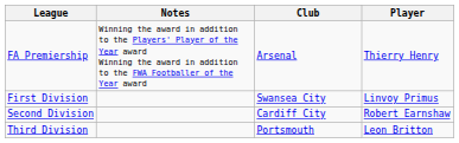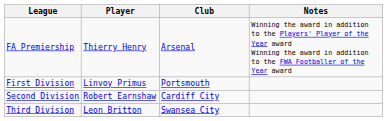 <table class="wikitable">
 <tr>
 <th>League</th>
+<th>Player</th>
+<th>Club</th>
 <th width="350px">Notes</th>
-<th>Club</th>
-<th>Player</th>
 </tr>
 <tr>
 <td width="150px"><a href='#'>FA Premiership</a></td>
+<td width="175px"> <a href='#'>Thierry Henry</a></td>
+<td width="200px"><a href='#'>Arsenal</a></td>
 <td><small>Winning the award in addition to the <a href='#'>Players' Player of the Year</a> award<br>Winning the award in addition to the <a href='#'>FWA Footballer of the Year</a> award</small></td>
-<td width="200px"><a href='#'>Arsenal</a></td>
-<td width="175px"> <a href='#'>Thierry Henry</a></td>
 </tr>
 <tr>
 <td><a href='#'>First Division</a></td>
+<td> <a href='#'>Linvoy Primus</a></td>
+<td><a href='#'>Portsmouth</a></td>
 <td></td>
-<td><a href='#'>Swansea City</a></td>
-<td> <a href='#'>Linvoy Primus</a></td>
 </tr>
 <tr>
 <td><a href='#'>Second Division</a></td>
+<td> <a href='#'>Robert Earnshaw</a></td>
+<td><a href='#'>Cardiff City</a></td>
 <td></td>
-<td><a href='#'>Cardiff City</a></td>
-<td> <a href='#'>Robert Earnshaw</a></td>
 </tr>
 <tr>
 <td><a href='#'>Third Division</a></td>
+<td> <a href='#'>Leon Britton</a></td>
+<td><a href='#'>Swansea City</a></td>
 <td></td>
-<td><a href='#'>Portsmouth</a></td>
-<td> <a href='#'>Leon Britton</a></td>
 </tr>
 </table>
